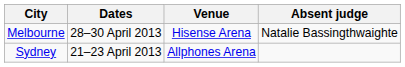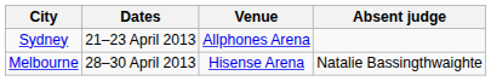 <table class=wikitable style=text-align:center;>
 <tr>
 <th>City</th>
 <th>Dates</th>
 <th>Venue</th>
 <th>Absent judge</th>
 </tr>
 <tr>
+<td><a href='#'>Sydney</a></td>
+<td>21–23 April 2013</td>
+<td><a href='#'>Allphones Arena</a></td>
+<td></td>
+</tr>
+<tr>
 <td><a href='#'>Melbourne</a></td>
 <td>28–30 April 2013</td>
 <td><a href='#'>Hisense Arena</a></td>
 <td>Natalie Bassingthwaighte</td>
 </tr>
-<tr>
-<td><a href='#'>Sydney</a></td>
-<td>21–23 April 2013</td>
-<td><a href='#'>Allphones Arena</a></td>
-<td></td>
-</tr>
 </table>
